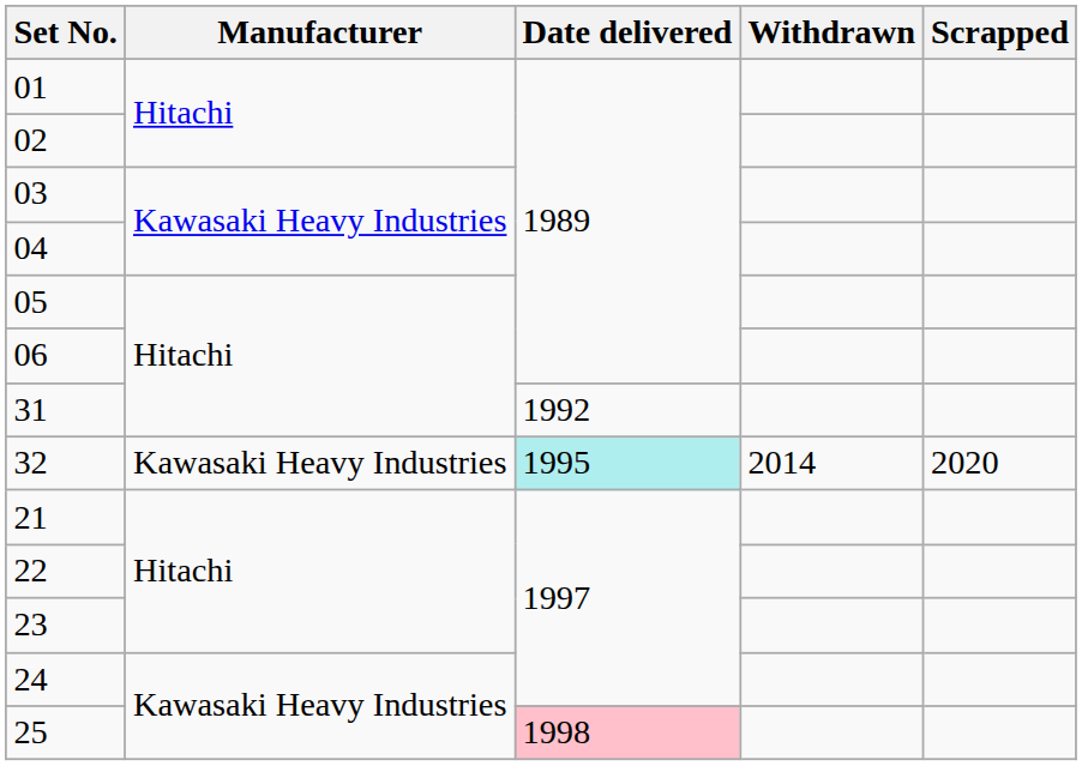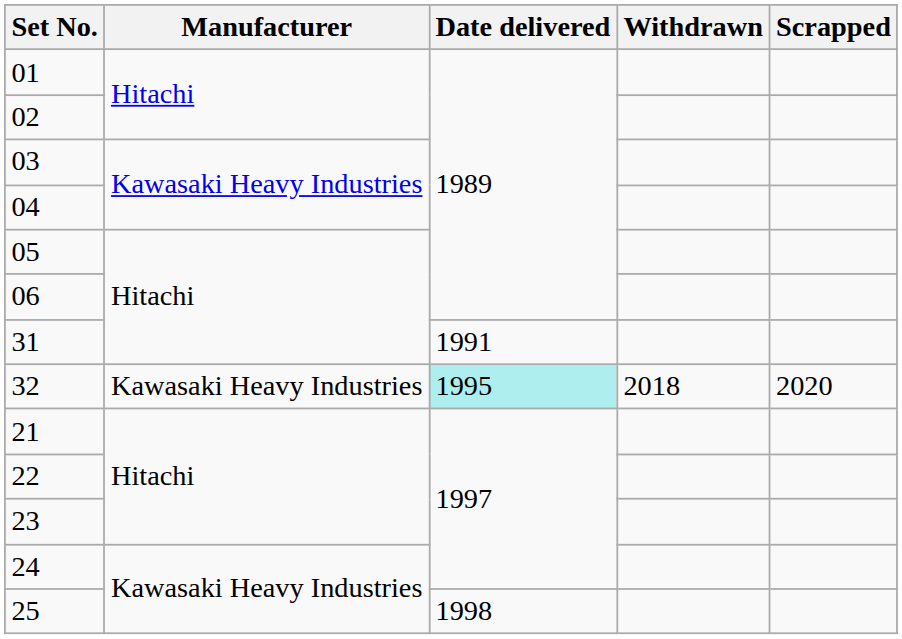 <table class="wikitable">
 <tr>
 <th>Set No.</th>
 <th>Manufacturer</th>
 <th>Date delivered</th>
 <th>Withdrawn</th>
 <th>Scrapped</th>
 </tr>
 <tr>
 <td>01</td>
 <td rowspan="2"><a href='#'>Hitachi</a></td>
 <td rowspan="6">1989</td>
 <td></td>
 <td></td>
 </tr>
 <tr>
 <td>02</td>
 <td></td>
 <td></td>
 </tr>
 <tr>
 <td>03</td>
 <td rowspan="2"><a href='#'>Kawasaki Heavy Industries</a></td>
 <td></td>
 <td></td>
 </tr>
 <tr>
 <td>04</td>
 <td></td>
 <td></td>
 </tr>
 <tr>
 <td>05</td>
 <td rowspan="3">Hitachi</td>
 <td></td>
 <td></td>
 </tr>
 <tr>
 <td>06</td>
 <td></td>
 <td></td>
 </tr>
 <tr>
 <td>31</td>
-<td>1992</td>
+<td>1991</td>
 <td></td>
 <td></td>
 </tr>
 <tr>
 <td>32</td>
 <td>Kawasaki Heavy Industries</td>
 <td style="background: paleturquoise;">1995</td>
-<td>2014</td>
+<td>2018</td>
 <td>2020</td>
 </tr>
 <tr>
 <td>21</td>
 <td rowspan="3">Hitachi</td>
 <td rowspan="4">1997</td>
 <td></td>
 <td></td>
 </tr>
 <tr>
 <td>22</td>
 <td></td>
 <td></td>
 </tr>
 <tr>
 <td>23</td>
 <td></td>
 <td></td>
 </tr>
 <tr>
 <td>24</td>
 <td rowspan="2">Kawasaki Heavy Industries</td>
 <td></td>
 <td></td>
 </tr>
 <tr>
 <td>25</td>
-<td style="background: pink;">1998</td>
+<td>1998</td>
 <td></td>
 <td></td>
 </tr>
 </table>
